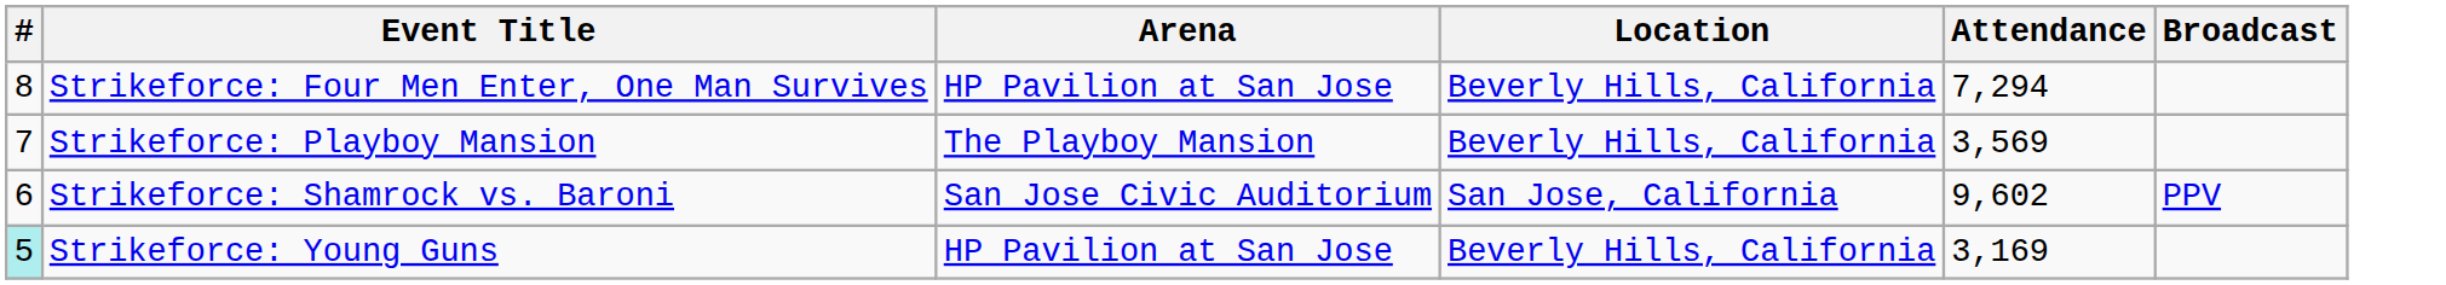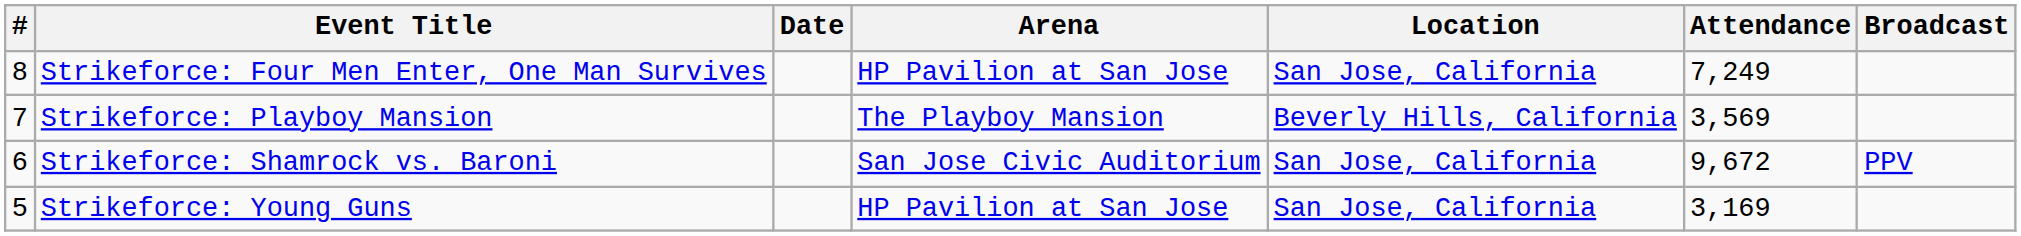 <table class="sortable wikitable succession-box" style="font-size:90%;">
 <tr>
 <th scope="col">#</th>
 <th scope="col">Event Title</th>
+<th scope="col">Date</th>
 <th scope="col">Arena</th>
 <th scope="col">Location</th>
 <th scope="col">Attendance</th>
 <th scope="col">Broadcast</th>
 </tr>
 <tr>
 <td align=center>8</td>
 <td><a href='#'>Strikeforce: Four Men Enter, One Man Survives</a></td>
+<td></td>
 <td><a href='#'>HP Pavilion at San Jose</a></td>
-<td><a href='#'>Beverly Hills, California</a></td>
-<td>7,294</td>
+<td><a href='#'>San Jose, California</a></td>
+<td>7,249</td>
 <td></td>
 </tr>
 <tr>
 <td align=center>7</td>
 <td><a href='#'>Strikeforce: Playboy Mansion</a></td>
+<td></td>
 <td><a href='#'>The Playboy Mansion</a></td>
 <td><a href='#'>Beverly Hills, California</a></td>
 <td>3,569</td>
 <td></td>
 </tr>
 <tr>
 <td align=center>6</td>
 <td><a href='#'>Strikeforce: Shamrock vs. Baroni</a></td>
+<td></td>
 <td><a href='#'>San Jose Civic Auditorium</a></td>
 <td><a href='#'>San Jose, California</a></td>
-<td>9,602</td>
+<td>9,672</td>
 <td><a href='#'>PPV</a></td>
 </tr>
 <tr>
-<td align=center style="background: paleturquoise;">5</td>
+<td align=center>5</td>
 <td><a href='#'>Strikeforce: Young Guns</a></td>
+<td></td>
 <td><a href='#'>HP Pavilion at San Jose</a></td>
-<td><a href='#'>Beverly Hills, California</a></td>
+<td><a href='#'>San Jose, California</a></td>
 <td>3,169</td>
 <td></td>
 </tr>
 </table>
